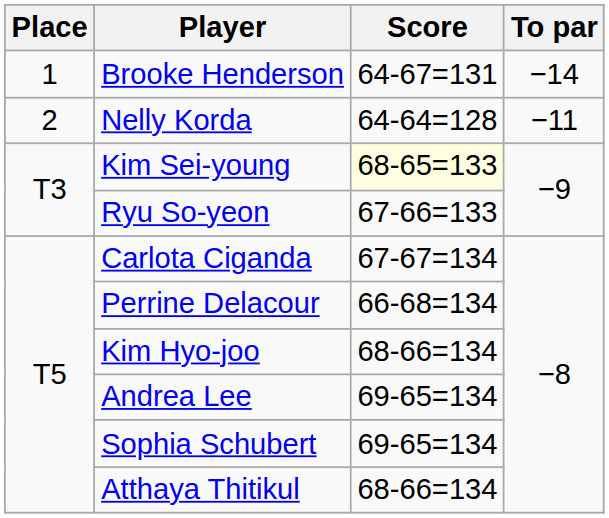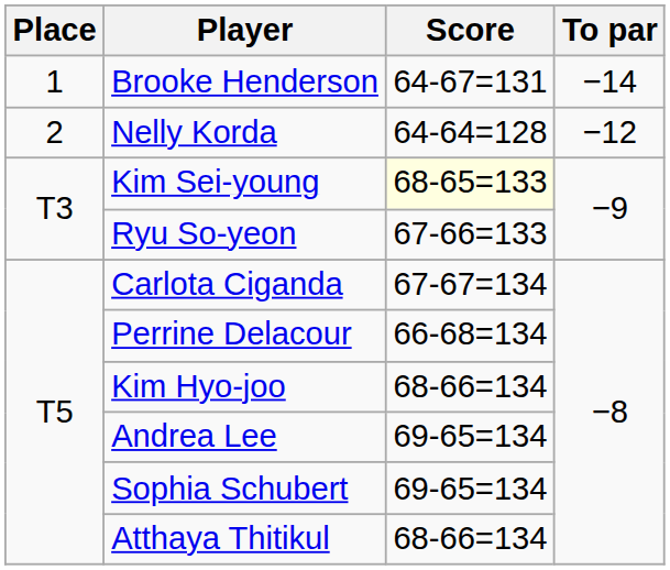 <table class="wikitable">
 <tr>
 <th>Place</th>
 <th>Player</th>
 <th>Score</th>
 <th>To par</th>
 </tr>
 <tr>
 <td align=center>1</td>
 <td> <a href='#'>Brooke Henderson</a></td>
 <td>64-67=131</td>
 <td align=center>−14</td>
 </tr>
 <tr>
 <td align=center>2</td>
 <td> <a href='#'>Nelly Korda</a></td>
 <td>64-64=128</td>
-<td align=center>−11</td>
+<td align=center>−12</td>
 </tr>
 <tr>
 <td align=center rowspan=2>T3</td>
 <td> <a href='#'>Kim Sei-young</a></td>
 <td style="background: lightyellow;">68-65=133</td>
 <td align=center rowspan=2>−9</td>
 </tr>
 <tr>
 <td> <a href='#'>Ryu So-yeon</a></td>
 <td>67-66=133</td>
 </tr>
 <tr>
 <td align=center rowspan=6>T5</td>
 <td> <a href='#'>Carlota Ciganda</a></td>
 <td>67-67=134</td>
 <td align=center rowspan=6>−8</td>
 </tr>
 <tr>
 <td> <a href='#'>Perrine Delacour</a></td>
 <td>66-68=134</td>
 </tr>
 <tr>
 <td> <a href='#'>Kim Hyo-joo</a></td>
 <td>68-66=134</td>
 </tr>
 <tr>
 <td> <a href='#'>Andrea Lee</a></td>
 <td>69-65=134</td>
 </tr>
 <tr>
 <td> <a href='#'>Sophia Schubert</a></td>
 <td>69-65=134</td>
 </tr>
 <tr>
 <td> <a href='#'>Atthaya Thitikul</a></td>
 <td>68-66=134</td>
 </tr>
 </table>
